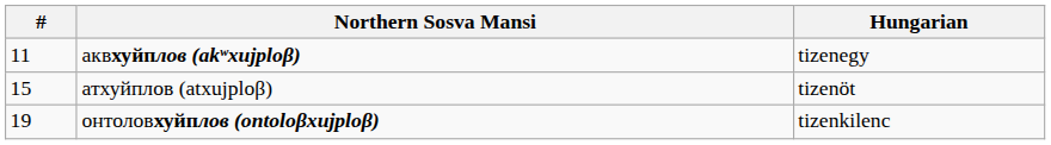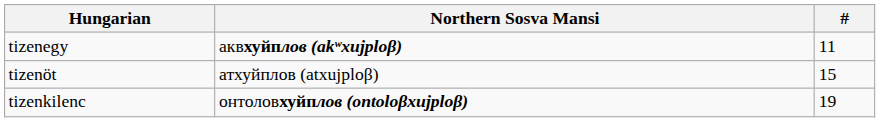 <table class="wikitable" border="0" width="50%">
 <tr>
+<th>Hungarian</th>
+<th>Northern Sosva Mansi</th>
 <th>#</th>
-<th>Northern Sosva Mansi</th>
-<th>Hungarian</th>
 </tr>
 <tr>
+<td>tizenegy</td>
+<td>акв<strong>хуйп<strong><em>лов<em> (akʷxujploβ)</td>
 <td>11</td>
-<td>акв<strong>хуйп<strong><em>лов<em> (akʷxujploβ)</td>
-<td>tizenegy</td>
 </tr>
 <tr>
+<td>tizenöt</td>
+<td>ат</strong>хуйп</em></strong>лов</em> (atxujploβ)</td>
 <td>15</td>
-<td>ат</strong>хуйп</em></strong>лов</em> (atxujploβ)</td>
-<td>tizenöt</td>
 </tr>
 <tr>
+<td>tizenkilenc</td>
+<td>онтолов<strong>хуйп<strong><em>лов<em> (ontoloβxujploβ)</td>
 <td>19</td>
-<td>онтолов<strong>хуйп<strong><em>лов<em> (ontoloβxujploβ)</td>
-<td>tizenkilenc</td>
 </tr>
 </table>
